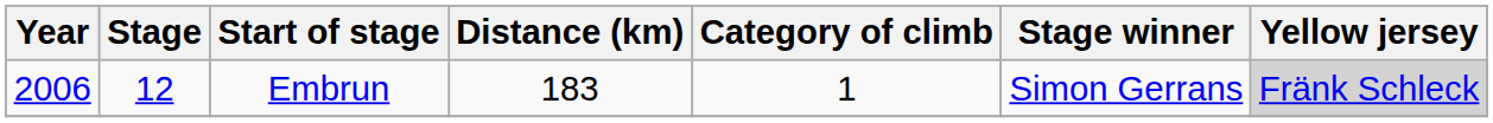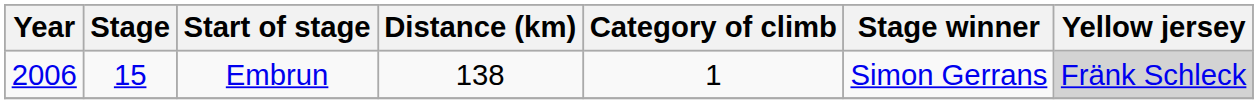 <table class="wikitable" style="text-align: center;">
 <tr>
 <th>Year</th>
 <th>Stage</th>
 <th>Start of stage</th>
 <th>Distance (km)</th>
 <th>Category of climb</th>
 <th>Stage winner</th>
 <th>Yellow jersey</th>
 </tr>
 <tr>
 <td><a href='#'>2006</a></td>
-<td><a href='#'>12</a></td>
+<td><a href='#'>15</a></td>
 <td><a href='#'>Embrun</a></td>
-<td>183</td>
+<td>138</td>
 <td>1</td>
 <td><a href='#'>Simon Gerrans</a></td>
 <td style="background: lightgrey;"><a href='#'>Fränk Schleck</a></td>
 </tr>
 <tr>
 </tr>
 </table>
